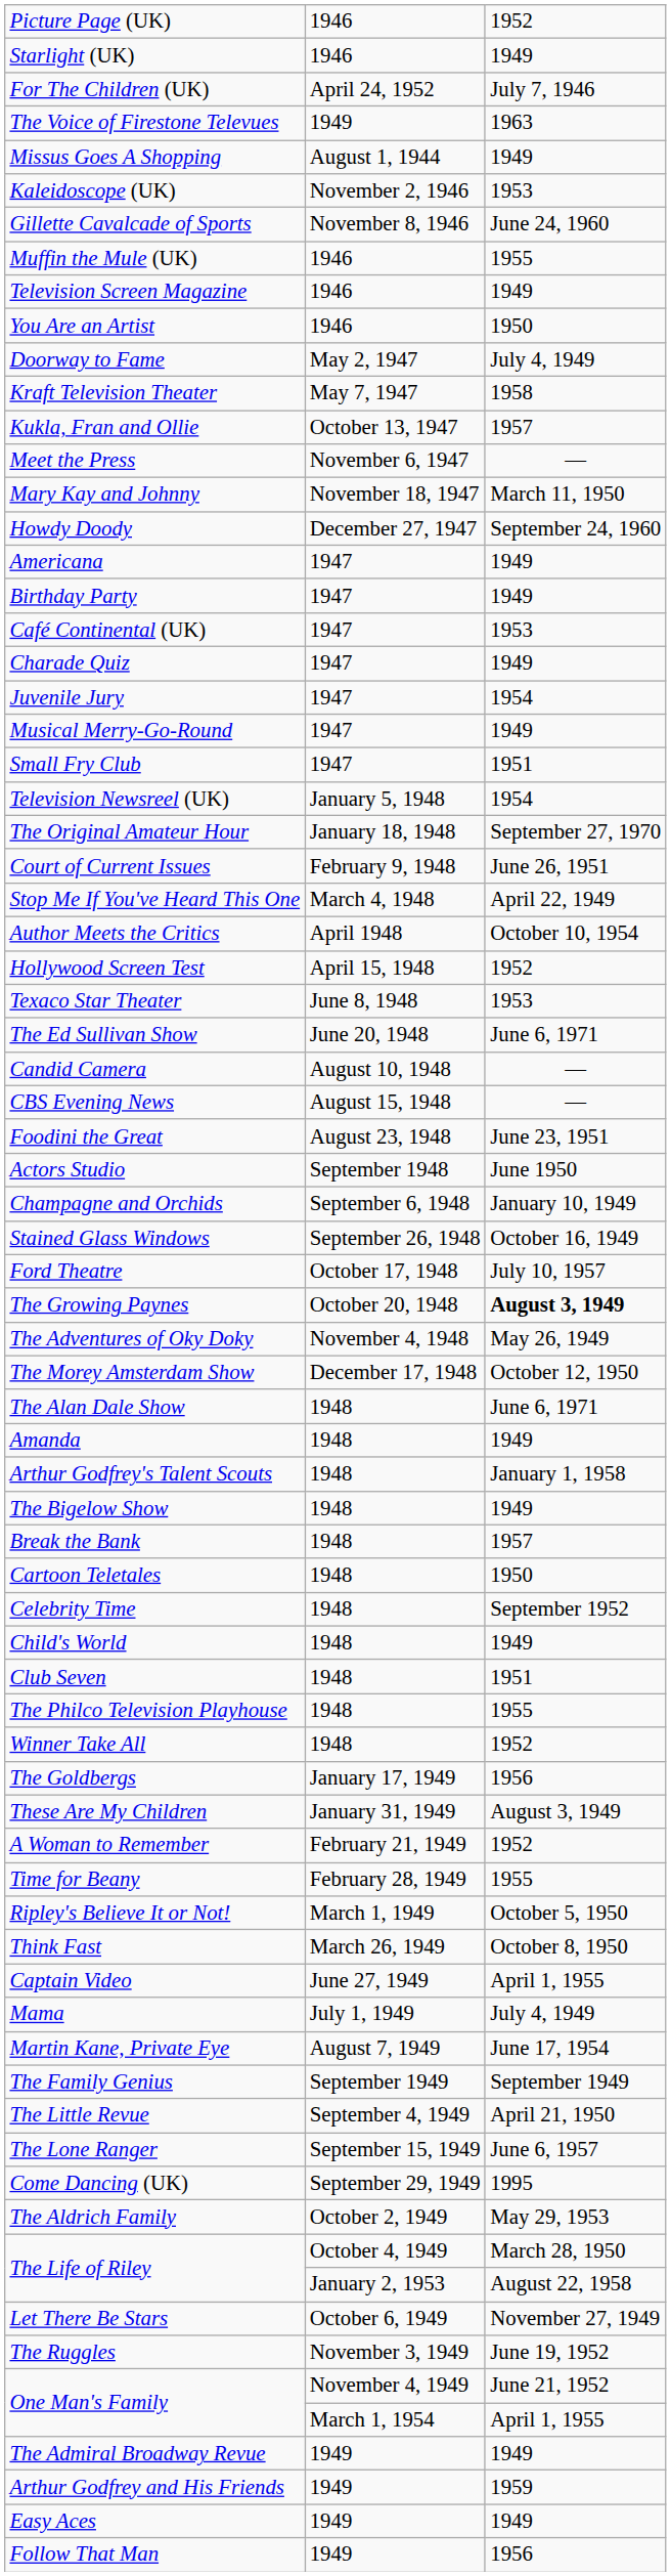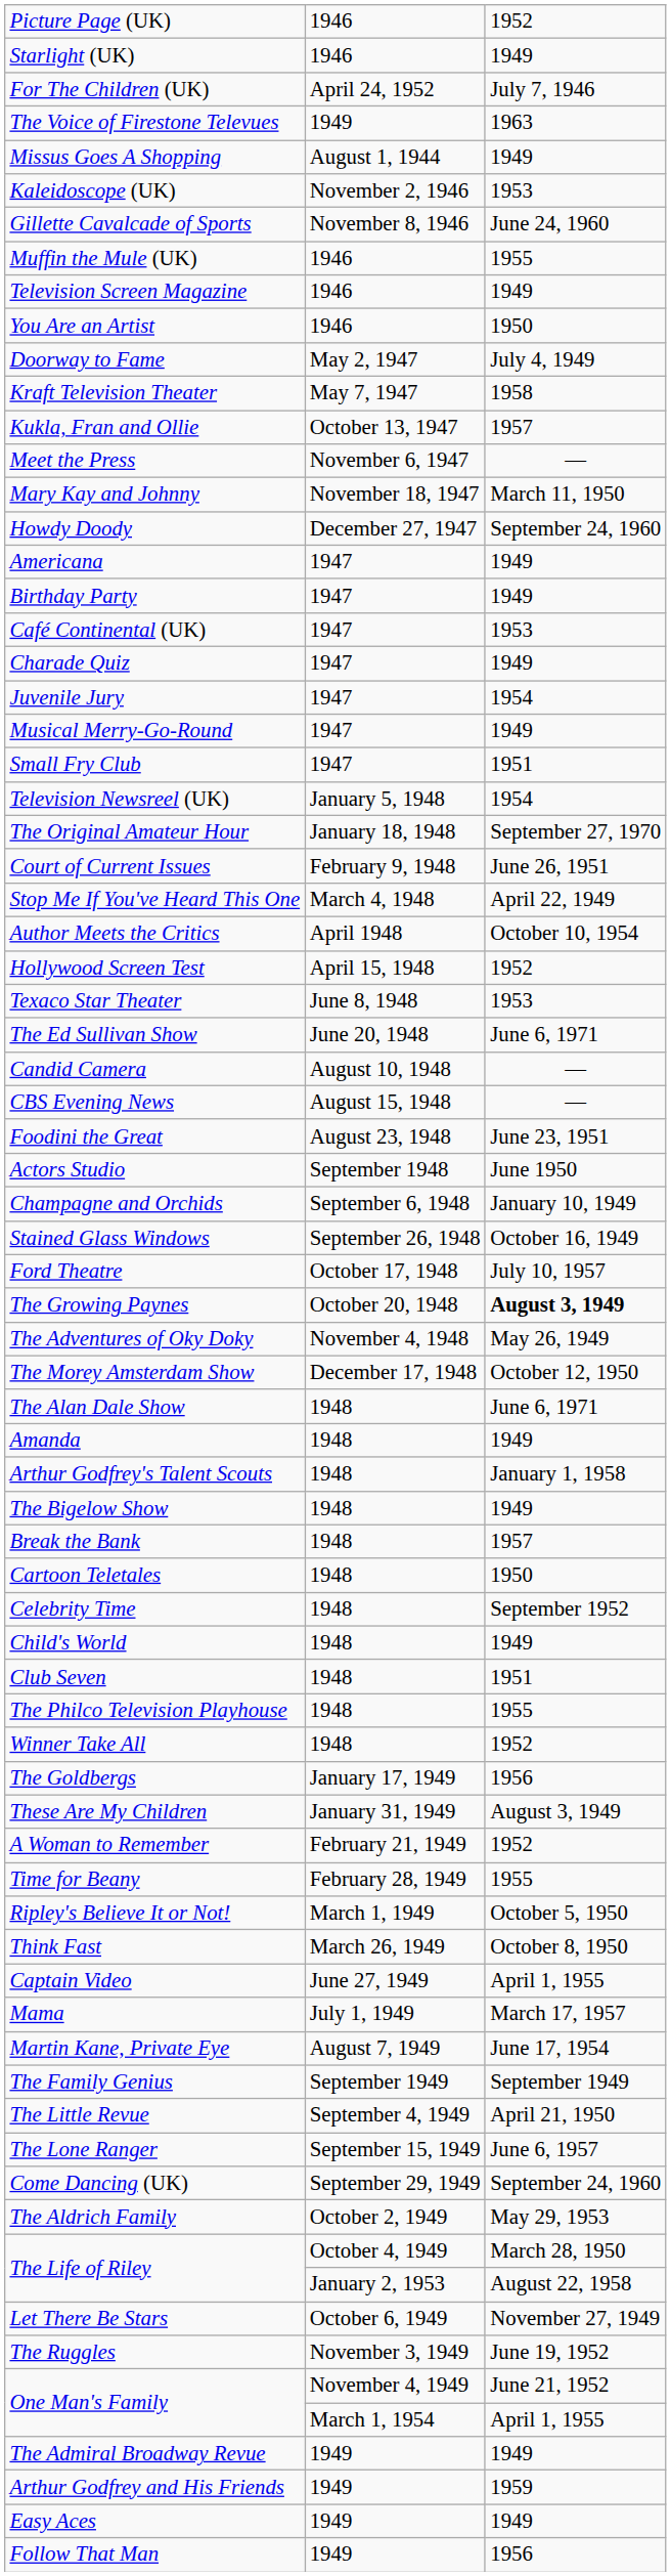 <table class="wikitable">
 <tr>
 <td><em><a href='#'>Picture Page</a></em> (UK)</td>
 <td>1946</td>
 <td>1952</td>
 </tr>
 <tr>
 <td><em><a href='#'>Starlight</a></em> (UK)</td>
 <td>1946</td>
 <td>1949</td>
 </tr>
 <tr>
 <td><em><a href='#'>For The Children</a></em> (UK)</td>
 <td>April 24, 1952</td>
 <td>July 7, 1946</td>
 </tr>
 <tr>
 <td><em><a href='#'>The Voice of Firestone Televues</a></em></td>
 <td>1949</td>
 <td>1963</td>
 </tr>
 <tr>
 <td><em><a href='#'>Missus Goes A Shopping</a></em></td>
 <td>August 1, 1944</td>
 <td>1949</td>
 </tr>
 <tr>
 <td><em><a href='#'>Kaleidoscope</a></em> (UK)</td>
 <td>November 2, 1946</td>
 <td>1953</td>
 </tr>
 <tr>
 <td><em><a href='#'>Gillette Cavalcade of Sports</a></em></td>
 <td>November 8, 1946</td>
 <td>June 24, 1960</td>
 </tr>
 <tr>
 <td><em><a href='#'>Muffin the Mule</a></em> (UK)</td>
 <td>1946</td>
 <td>1955</td>
 </tr>
 <tr>
 <td><em><a href='#'>Television Screen Magazine</a></em></td>
 <td>1946</td>
 <td>1949</td>
 </tr>
 <tr>
 <td><em><a href='#'>You Are an Artist</a></em></td>
 <td>1946</td>
 <td>1950</td>
 </tr>
 <tr>
 <td><em><a href='#'>Doorway to Fame</a></em></td>
 <td>May 2, 1947</td>
 <td>July 4, 1949</td>
 </tr>
 <tr>
 <td><em><a href='#'>Kraft Television Theater</a></em></td>
 <td>May 7, 1947</td>
 <td>1958</td>
 </tr>
 <tr>
 <td><em><a href='#'>Kukla, Fran and Ollie</a></em></td>
 <td>October 13, 1947</td>
 <td>1957</td>
 </tr>
 <tr>
 <td><em><a href='#'>Meet the Press</a></em></td>
 <td>November 6, 1947</td>
 <td style="text-align:center;">—</td>
 </tr>
 <tr>
 <td><em><a href='#'>Mary Kay and Johnny</a></em></td>
 <td>November 18, 1947</td>
 <td>March 11, 1950</td>
 </tr>
 <tr>
 <td><em><a href='#'>Howdy Doody</a></em></td>
 <td>December 27, 1947</td>
 <td>September 24, 1960</td>
 </tr>
 <tr>
 <td><em><a href='#'>Americana</a></em></td>
 <td>1947</td>
 <td>1949</td>
 </tr>
 <tr>
 <td><em><a href='#'>Birthday Party</a></em></td>
 <td>1947</td>
 <td>1949</td>
 </tr>
 <tr>
 <td><em><a href='#'>Café Continental</a></em> (UK)</td>
 <td>1947</td>
 <td>1953</td>
 </tr>
 <tr>
 <td><em><a href='#'>Charade Quiz</a></em></td>
 <td>1947</td>
 <td>1949</td>
 </tr>
 <tr>
 <td><em><a href='#'>Juvenile Jury</a></em></td>
 <td>1947</td>
 <td>1954</td>
 </tr>
 <tr>
 <td><em><a href='#'>Musical Merry-Go-Round</a></em></td>
 <td>1947</td>
 <td>1949</td>
 </tr>
 <tr>
 <td><em><a href='#'>Small Fry Club</a></em></td>
 <td>1947</td>
 <td>1951</td>
 </tr>
 <tr>
 <td><em><a href='#'>Television Newsreel</a></em> (UK)</td>
 <td>January 5, 1948</td>
 <td>1954</td>
 </tr>
 <tr>
 <td><em><a href='#'>The Original Amateur Hour</a></em></td>
 <td>January 18, 1948</td>
 <td>September 27, 1970</td>
 </tr>
 <tr>
 <td><em><a href='#'>Court of Current Issues</a></em></td>
 <td>February 9, 1948</td>
 <td>June 26, 1951</td>
 </tr>
 <tr>
 <td><em><a href='#'>Stop Me If You've Heard This One</a></em></td>
 <td>March 4, 1948</td>
 <td>April 22, 1949</td>
 </tr>
 <tr>
 <td><em><a href='#'>Author Meets the Critics</a></em></td>
 <td>April 1948</td>
 <td>October 10, 1954</td>
 </tr>
 <tr>
 <td><em><a href='#'>Hollywood Screen Test</a></em></td>
 <td>April 15, 1948</td>
 <td>1952</td>
 </tr>
 <tr>
 <td><em><a href='#'>Texaco Star Theater</a></em></td>
 <td>June 8, 1948</td>
 <td>1953</td>
 </tr>
 <tr>
 <td><em><a href='#'>The Ed Sullivan Show</a></em></td>
 <td>June 20, 1948</td>
 <td>June 6, 1971</td>
 </tr>
 <tr>
 <td><em><a href='#'>Candid Camera</a></em></td>
 <td>August 10, 1948</td>
 <td style="text-align:center;">—</td>
 </tr>
 <tr>
 <td><em><a href='#'>CBS Evening News</a></em></td>
 <td>August 15, 1948</td>
 <td style="text-align:center;">—</td>
 </tr>
 <tr>
 <td><em><a href='#'>Foodini the Great</a></em></td>
 <td>August 23, 1948</td>
 <td>June 23, 1951</td>
 </tr>
 <tr>
 <td><em><a href='#'>Actors Studio</a></em></td>
 <td>September 1948</td>
 <td>June 1950</td>
 </tr>
 <tr>
 <td><em><a href='#'>Champagne and Orchids</a></em></td>
 <td>September 6, 1948</td>
 <td>January 10, 1949</td>
 </tr>
 <tr>
 <td><em><a href='#'>Stained Glass Windows</a></em></td>
 <td>September 26, 1948</td>
 <td>October 16, 1949</td>
 </tr>
 <tr>
 <td><em><a href='#'>Ford Theatre</a></em></td>
 <td>October 17, 1948</td>
 <td>July 10, 1957</td>
 </tr>
 <tr>
 <td><em><a href='#'>The Growing Paynes</a></em></td>
 <td>October 20, 1948</td>
 <td><strong>August 3, 1949</strong></td>
 </tr>
 <tr>
 <td><em><a href='#'>The Adventures of Oky Doky</a></em></td>
 <td>November 4, 1948</td>
 <td>May 26, 1949</td>
 </tr>
 <tr>
 <td><em><a href='#'>The Morey Amsterdam Show</a></em></td>
 <td>December 17, 1948</td>
 <td>October 12, 1950</td>
 </tr>
 <tr>
 <td><em><a href='#'>The Alan Dale Show</a></em></td>
 <td>1948</td>
 <td>June 6, 1971</td>
 </tr>
 <tr>
 <td><em><a href='#'>Amanda</a></em></td>
 <td>1948</td>
 <td>1949</td>
 </tr>
 <tr>
 <td><em><a href='#'>Arthur Godfrey's Talent Scouts</a></em></td>
 <td>1948</td>
 <td>January 1, 1958</td>
 </tr>
 <tr>
 <td><em><a href='#'>The Bigelow Show</a></em></td>
 <td>1948</td>
 <td>1949</td>
 </tr>
 <tr>
 <td><em><a href='#'>Break the Bank</a></em></td>
 <td>1948</td>
 <td>1957</td>
 </tr>
 <tr>
 <td><em><a href='#'>Cartoon Teletales</a></em></td>
 <td>1948</td>
 <td>1950</td>
 </tr>
 <tr>
 <td><em><a href='#'>Celebrity Time</a></em></td>
 <td>1948</td>
 <td>September 1952</td>
 </tr>
 <tr>
 <td><em><a href='#'>Child's World</a></em></td>
 <td>1948</td>
 <td>1949</td>
 </tr>
 <tr>
 <td><em><a href='#'>Club Seven</a></em></td>
 <td>1948</td>
 <td>1951</td>
 </tr>
 <tr>
 <td><em><a href='#'>The Philco Television Playhouse</a></em></td>
 <td>1948</td>
 <td>1955</td>
 </tr>
 <tr>
 <td><em><a href='#'>Winner Take All</a></em></td>
 <td>1948</td>
 <td>1952</td>
 </tr>
 <tr>
 <td><em><a href='#'>The Goldbergs</a></em></td>
 <td>January 17, 1949</td>
 <td>1956</td>
 </tr>
 <tr>
 <td><em><a href='#'>These Are My Children</a></em></td>
 <td>January 31, 1949</td>
 <td>August 3, 1949</td>
 </tr>
 <tr>
 <td><em><a href='#'>A Woman to Remember</a></em></td>
 <td>February 21, 1949</td>
 <td>1952</td>
 </tr>
 <tr>
 <td><em><a href='#'>Time for Beany</a></em></td>
 <td>February 28, 1949</td>
 <td>1955</td>
 </tr>
 <tr>
 <td><em><a href='#'>Ripley's Believe It or Not!</a></em></td>
 <td>March 1, 1949</td>
 <td>October 5, 1950</td>
 </tr>
 <tr>
 <td><em><a href='#'>Think Fast</a></em></td>
 <td>March 26, 1949</td>
 <td>October 8, 1950</td>
 </tr>
 <tr>
 <td><em><a href='#'>Captain Video</a></em></td>
 <td>June 27, 1949</td>
 <td>April 1, 1955</td>
 </tr>
 <tr>
 <td><em><a href='#'>Mama</a></em></td>
 <td>July 1, 1949</td>
-<td>July 4, 1949</td>
+<td>March 17, 1957</td>
 </tr>
 <tr>
 <td><em><a href='#'>Martin Kane, Private Eye</a></em></td>
 <td>August 7, 1949</td>
 <td>June 17, 1954</td>
 </tr>
 <tr>
 <td><em><a href='#'>The Family Genius</a></em></td>
 <td>September 1949</td>
 <td>September 1949</td>
 </tr>
 <tr>
 <td><em><a href='#'>The Little Revue</a></em></td>
 <td>September 4, 1949</td>
 <td>April 21, 1950</td>
 </tr>
 <tr>
 <td><em><a href='#'>The Lone Ranger</a></em></td>
 <td>September 15, 1949</td>
 <td>June 6, 1957</td>
 </tr>
 <tr>
 <td><em><a href='#'>Come Dancing</a></em> (UK)</td>
 <td>September 29, 1949</td>
-<td>1995</td>
+<td>September 24, 1960</td>
 </tr>
 <tr>
 <td><em><a href='#'>The Aldrich Family</a></em></td>
 <td>October 2, 1949</td>
 <td>May 29, 1953</td>
 </tr>
 <tr>
 <td rowspan="2"><em><a href='#'>The Life of Riley</a></em></td>
 <td>October 4, 1949</td>
 <td>March 28, 1950</td>
 </tr>
 <tr>
 <td>January 2, 1953</td>
 <td>August 22, 1958</td>
 </tr>
 <tr>
 <td><em><a href='#'>Let There Be Stars</a></em></td>
 <td>October 6, 1949</td>
 <td>November 27, 1949</td>
 </tr>
 <tr>
 <td><em><a href='#'>The Ruggles</a></em></td>
 <td>November 3, 1949</td>
 <td>June 19, 1952</td>
 </tr>
 <tr>
 <td rowspan="2"><em><a href='#'>One Man's Family</a></em></td>
 <td>November 4, 1949</td>
 <td>June 21, 1952</td>
 </tr>
 <tr>
 <td>March 1, 1954</td>
 <td>April 1, 1955</td>
 </tr>
 <tr>
 <td><em><a href='#'>The Admiral Broadway Revue</a></em></td>
 <td>1949</td>
 <td>1949</td>
 </tr>
 <tr>
 <td><em><a href='#'>Arthur Godfrey and His Friends</a></em></td>
 <td>1949</td>
 <td>1959</td>
 </tr>
 <tr>
 <td><em><a href='#'>Easy Aces</a></em></td>
 <td>1949</td>
 <td>1949</td>
 </tr>
 <tr>
 <td><em><a href='#'>Follow That Man</a></em></td>
 <td>1949</td>
 <td>1956</td>
 </tr>
 </table>
